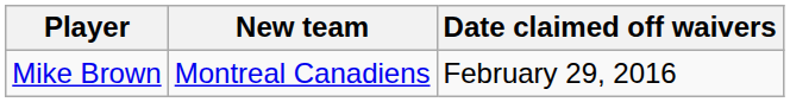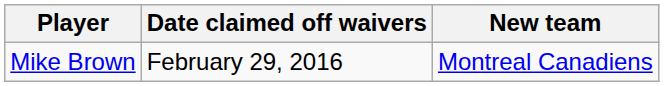 <table class="wikitable">
 <tr>
 <th>Player</th>
+<th>Date claimed off waivers</th>
 <th>New team</th>
-<th>Date claimed off waivers</th>
 </tr>
 <tr>
 <td><a href='#'>Mike Brown</a></td>
+<td>February 29, 2016</td>
 <td><a href='#'>Montreal Canadiens</a></td>
-<td>February 29, 2016</td>
 </tr>
 </table>
